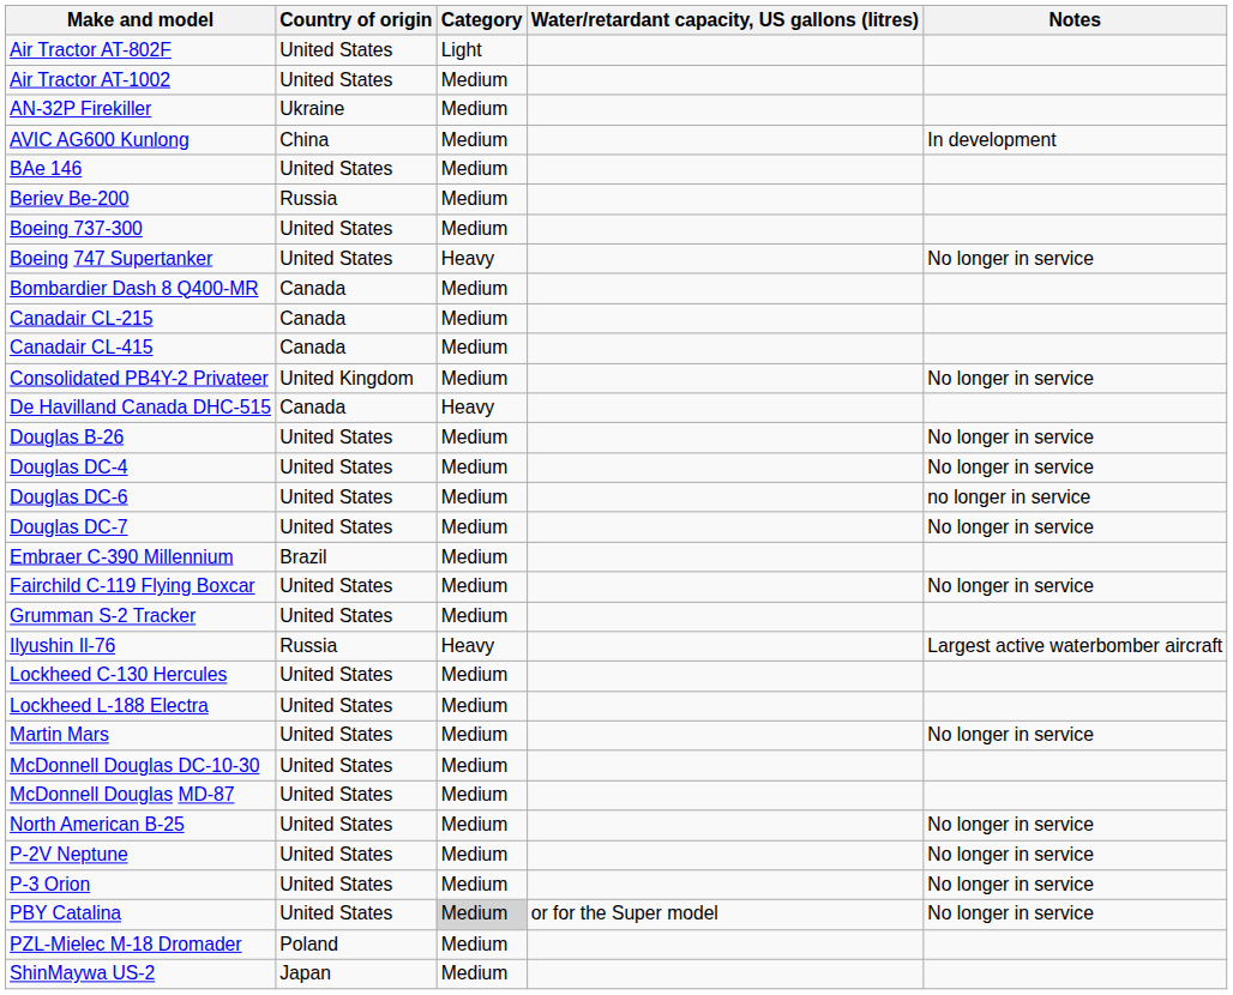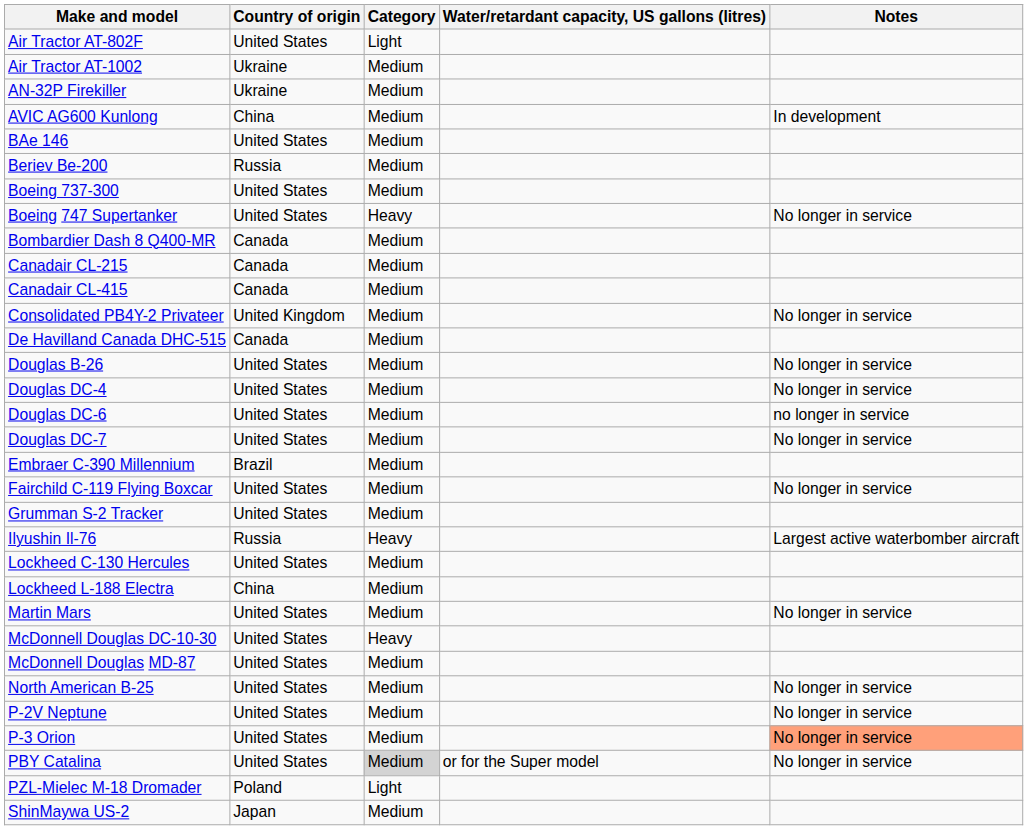 <table class="wikitable sortable">
 <tr>
 <th data-sort-type=text>Make and model</th>
 <th data-sort-type=text>Country of origin</th>
 <th data-sort-type=number>Category</th>
 <th data-sort-type=number>Water/retardant capacity, US gallons (litres)</th>
 <th class="unsortable">Notes</th>
 </tr>
 <tr>
 <td><a href='#'>Air Tractor AT-802F</a></td>
 <td>United States</td>
 <td data-sort-value="0">Light</td>
 <td></td>
 <td></td>
 </tr>
 <tr>
 <td><a href='#'>Air Tractor AT-1002</a></td>
-<td>United States</td>
+<td>Ukraine</td>
 <td data-sort-value="1">Medium</td>
 <td></td>
 <td></td>
 </tr>
 <tr>
 <td><a href='#'>AN-32P Firekiller</a></td>
 <td>Ukraine</td>
 <td data-sort-value="1">Medium</td>
 <td></td>
 <td></td>
 </tr>
 <tr>
 <td><a href='#'>AVIC AG600 Kunlong</a></td>
 <td>China</td>
 <td data-sort-value="1">Medium</td>
 <td></td>
 <td>In development</td>
 </tr>
 <tr>
 <td><a href='#'>BAe 146</a></td>
 <td>United States</td>
 <td data-sort-value="1">Medium</td>
 <td></td>
 <td></td>
 </tr>
 <tr>
 <td><a href='#'>Beriev Be-200</a></td>
 <td>Russia</td>
 <td data-sort-value="1">Medium</td>
 <td></td>
 <td></td>
 </tr>
 <tr>
 <td><a href='#'>Boeing 737-300</a></td>
 <td>United States</td>
 <td data-sort-value="1">Medium</td>
 <td></td>
 <td></td>
 </tr>
 <tr>
 <td><a href='#'>Boeing</a> <a href='#'>747 Supertanker</a></td>
 <td>United States</td>
 <td data-sort-value="3">Heavy</td>
 <td></td>
 <td>No longer in service</td>
 </tr>
 <tr>
 <td><a href='#'>Bombardier Dash 8 Q400-MR</a></td>
 <td>Canada</td>
 <td data-sort-value="1">Medium</td>
 <td></td>
 <td></td>
 </tr>
 <tr>
 <td><a href='#'>Canadair CL-215</a></td>
 <td>Canada</td>
 <td data-sort-value="1">Medium</td>
 <td></td>
 <td></td>
 </tr>
 <tr>
 <td><a href='#'>Canadair CL-415</a></td>
 <td>Canada</td>
 <td data-sort-value="1">Medium</td>
 <td></td>
 <td></td>
 </tr>
 <tr>
 <td><a href='#'>Consolidated PB4Y-2 Privateer</a></td>
 <td>United Kingdom</td>
 <td data-sort-value="1">Medium</td>
 <td></td>
 <td>No longer in service</td>
 </tr>
 <tr>
 <td><a href='#'>De Havilland Canada DHC-515</a></td>
 <td>Canada</td>
-<td data-sort-value="2">Heavy</td>
+<td data-sort-value="1">Medium</td>
 <td></td>
 <td></td>
 </tr>
 <tr>
 <td><a href='#'>Douglas B-26</a></td>
 <td>United States</td>
 <td data-sort-value="1">Medium</td>
 <td></td>
 <td>No longer in service</td>
 </tr>
 <tr>
 <td><a href='#'>Douglas DC-4</a></td>
 <td>United States</td>
 <td data-sort-value="1">Medium</td>
 <td></td>
 <td>No longer in service</td>
 </tr>
 <tr>
 <td><a href='#'>Douglas DC-6</a></td>
 <td>United States</td>
 <td data-sort-value="1">Medium</td>
 <td></td>
 <td>no longer in service</td>
 </tr>
 <tr>
 <td><a href='#'>Douglas DC-7</a></td>
 <td>United States</td>
 <td data-sort-value="1">Medium</td>
 <td></td>
 <td>No longer in service</td>
 </tr>
 <tr>
 <td><a href='#'>Embraer C-390 Millennium</a></td>
 <td>Brazil</td>
 <td data-sort-value="1">Medium</td>
 <td></td>
 <td></td>
 </tr>
 <tr>
 <td><a href='#'>Fairchild C-119 Flying Boxcar</a></td>
 <td>United States</td>
 <td data-sort-value="1">Medium</td>
 <td></td>
 <td>No longer in service</td>
 </tr>
 <tr>
 <td><a href='#'>Grumman S-2 Tracker</a></td>
 <td>United States</td>
 <td data-sort-value="1">Medium</td>
 <td></td>
 <td></td>
 </tr>
 <tr>
 <td><a href='#'>Ilyushin Il-76</a></td>
 <td>Russia</td>
 <td data-sort-value="2">Heavy</td>
 <td></td>
 <td>Largest active waterbomber aircraft</td>
 </tr>
 <tr>
 <td><a href='#'>Lockheed C-130 Hercules</a></td>
 <td>United States</td>
 <td data-sort-value="1">Medium</td>
 <td></td>
 <td></td>
 </tr>
 <tr>
 <td><a href='#'>Lockheed L-188 Electra</a></td>
-<td>United States</td>
+<td>China</td>
 <td data-sort-value="1">Medium</td>
 <td></td>
 <td></td>
 </tr>
 <tr>
 <td><a href='#'>Martin Mars</a></td>
 <td>United States</td>
 <td data-sort-value="1">Medium</td>
 <td></td>
 <td>No longer in service</td>
 </tr>
 <tr>
 <td><a href='#'>McDonnell Douglas DC-10-30</a></td>
 <td>United States</td>
-<td data-sort-value="1">Medium</td>
+<td data-sort-value="2">Heavy</td>
 <td></td>
 <td></td>
 </tr>
 <tr>
 <td><a href='#'>McDonnell Douglas</a> <a href='#'>MD-87</a></td>
 <td>United States</td>
 <td data-sort-value="1">Medium</td>
 <td></td>
 <td></td>
 </tr>
 <tr>
 <td><a href='#'>North American B-25</a></td>
 <td>United States</td>
 <td data-sort-value="1">Medium</td>
 <td></td>
 <td>No longer in service</td>
 </tr>
 <tr>
 <td><a href='#'>P-2V Neptune</a></td>
 <td>United States</td>
 <td data-sort-value="1">Medium</td>
 <td></td>
 <td>No longer in service</td>
 </tr>
 <tr>
 <td><a href='#'>P-3 Orion</a></td>
 <td>United States</td>
 <td data-sort-value="1">Medium</td>
 <td></td>
-<td>No longer in service</td>
+<td style="background: lightsalmon;">No longer in service</td>
 </tr>
 <tr>
 <td><a href='#'>PBY Catalina</a></td>
 <td>United States</td>
 <td data-sort-value="1" style="background: lightgrey;">Medium</td>
 <td> or  for the Super model</td>
 <td>No longer in service</td>
 </tr>
 <tr>
 <td><a href='#'>PZL-Mielec M-18 Dromader</a></td>
 <td>Poland</td>
-<td data-sort-value="1">Medium</td>
+<td data-sort-value="0">Light</td>
 <td></td>
 </tr>
 <tr>
 <td><a href='#'>ShinMaywa US-2</a></td>
 <td>Japan</td>
 <td data-sort-value="1">Medium</td>
 <td></td>
 <td></td>
 </tr>
 </table>
